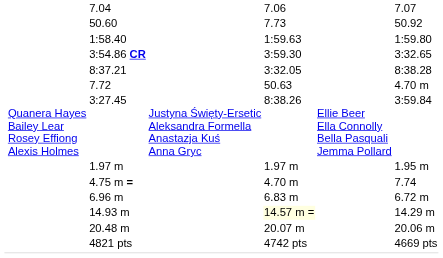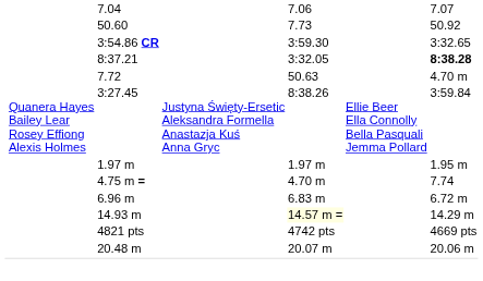 <table>
 <tr>
 <td></td>
 <td></td>
 <td>7.04</td>
 <td></td>
 <td>7.06</td>
 <td></td>
 <td>7.07</td>
 </tr>
 <tr>
 <td></td>
 <td></td>
 <td>50.60</td>
 <td></td>
 <td>7.73</td>
 <td></td>
 <td>50.92</td>
 </tr>
 <tr>
 <td></td>
 <td></td>
-<td>1:58.40 </td>
-<td></td>
-<td>1:59.63 </td>
-<td></td>
-<td>1:59.80 <strong></strong></td>
-</tr>
-<tr>
-<td></td>
-<td></td>
 <td>3:54.86 <strong><a href='#'>CR</a></strong></td>
 <td></td>
 <td>3:59.30</td>
 <td></td>
 <td>3:32.65 </td>
 </tr>
 <tr>
 <td></td>
 <td></td>
 <td>8:37.21</td>
 <td></td>
 <td>3:32.05 </td>
 <td></td>
-<td>8:38.28</td>
+<td><strong>8:38.28</strong></td>
 </tr>
 <tr>
 <td></td>
 <td></td>
 <td>7.72 </td>
 <td></td>
 <td>50.63</td>
 <td></td>
 <td>4.70 m</td>
 </tr>
 <tr valign=top>
 <td></td>
 <td><br><a href='#'>Quanera Hayes</a><br><a href='#'>Bailey Lear</a><br><a href='#'>Rosey Effiong</a><br><a href='#'>Alexis Holmes</a></td>
 <td>3:27.45</td>
 <td><br><a href='#'>Justyna Święty-Ersetic</a><br><a href='#'>Aleksandra Formella</a><br><a href='#'>Anastazja Kuś</a><br><a href='#'>Anna Gryc</a></td>
 <td>8:38.26</td>
 <td><br><a href='#'>Ellie Beer</a><br><a href='#'>Ella Connolly</a><br><a href='#'>Bella Pasquali</a><br><a href='#'>Jemma Pollard</a></td>
 <td>3:59.84 </td>
 </tr>
 <tr>
 <td></td>
 <td></td>
 <td>1.97 m </td>
 <td></td>
 <td>1.97 m</td>
 <td></td>
 <td>1.95 m</td>
 </tr>
 <tr>
 <td></td>
 <td></td>
 <td>4.75 m <strong>=</strong></td>
 <td></td>
 <td>4.70 m</td>
 <td></td>
 <td>7.74 </td>
 </tr>
 <tr>
 <td></td>
 <td></td>
 <td>6.96 m </td>
 <td></td>
 <td>6.83 m</td>
 <td></td>
 <td>6.72 m</td>
 </tr>
 <tr>
 <td></td>
 <td></td>
 <td>14.93 m </td>
 <td></td>
 <td style="background: lightyellow;">14.57 m =</td>
 <td></td>
 <td>14.29 m</td>
 </tr>
 <tr>
 <td></td>
 <td></td>
+<td>4821 pts</td>
+<td></td>
+<td>4742 pts</td>
+<td></td>
+<td>4669 pts </td>
+</tr>
+<tr>
+<td></td>
+<td></td>
 <td>20.48 m</td>
 <td></td>
 <td>20.07 m</td>
 <td></td>
 <td>20.06 m</td>
 </tr>
-<tr>
-<td></td>
-<td></td>
-<td>4821 pts</td>
-<td></td>
-<td>4742 pts</td>
-<td></td>
-<td>4669 pts </td>
-</tr>
 <tr style="background:#e8e8e8;">
 <td colspan=7></td>
 </tr>
 </table>
